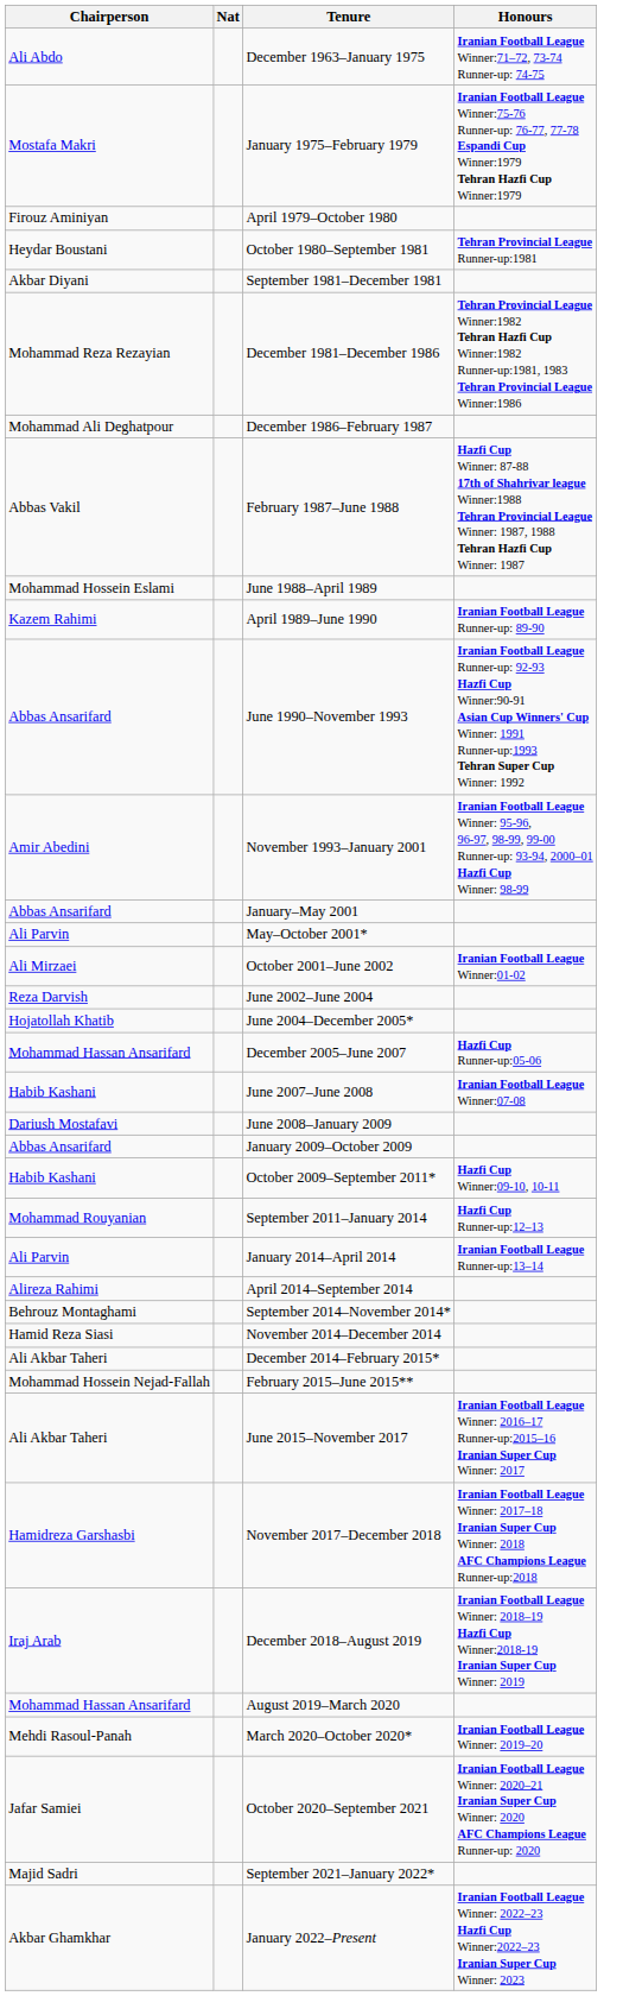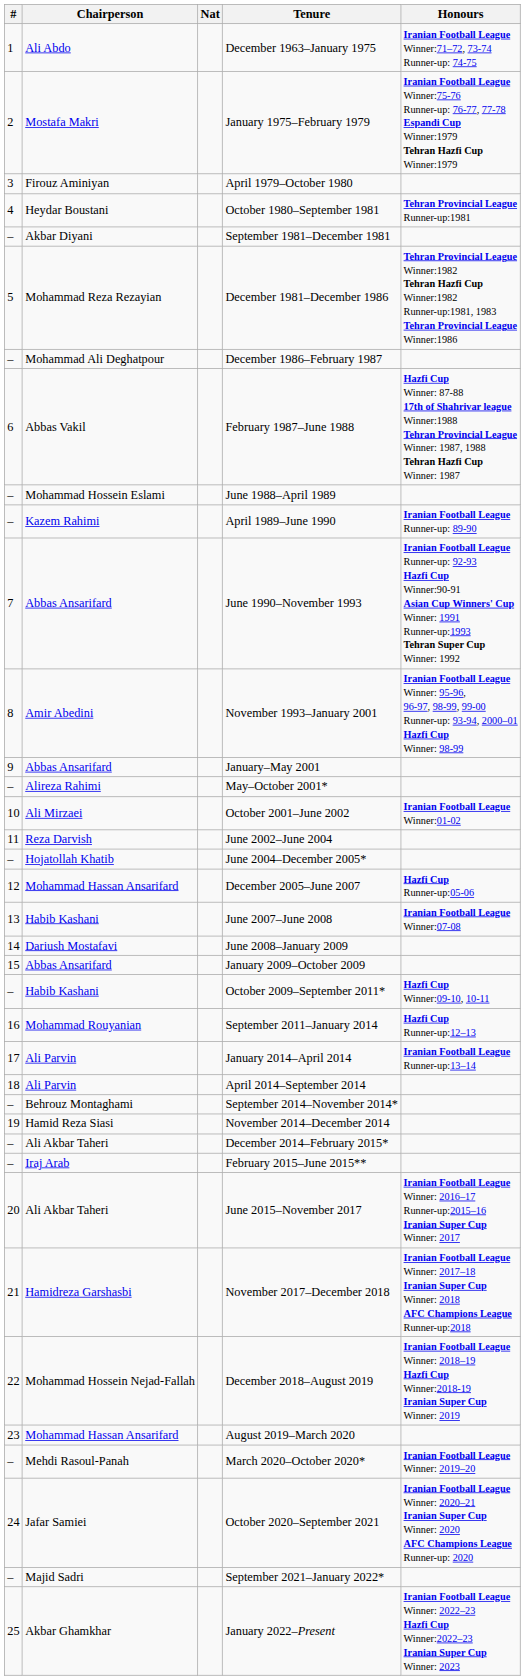 <table class=wikitable>
 <tr>
+<th>#</th>
 <th>Chairperson</th>
 <th>Nat</th>
 <th>Tenure</th>
 <th>Honours</th>
 </tr>
 <tr>
+<td>1</td>
 <td><a href='#'>Ali Abdo</a></td>
 <td><br></td>
 <td>December 1963–January 1975</td>
 <td><small><strong><a href='#'>Iranian Football League</a></strong><br> Winner:<a href='#'>71–72</a>, <a href='#'>73-74</a><br> Runner-up: <a href='#'>74-75</a></small></td>
 </tr>
 <tr>
+<td>2</td>
 <td><a href='#'>Mostafa Makri</a></td>
 <td></td>
 <td>January 1975–February 1979</td>
 <td><small><strong><a href='#'>Iranian Football League</a></strong><br> Winner:<a href='#'>75-76</a><br> Runner-up: <a href='#'>76-77</a>, <a href='#'>77-78</a><br><strong><a href='#'>Espandi Cup</a></strong><br> Winner:1979<br><strong>Tehran Hazfi Cup</strong><br> Winner:1979</small></td>
 </tr>
 <tr>
+<td>3</td>
 <td>Firouz Aminiyan</td>
 <td></td>
 <td>April 1979–October 1980</td>
 <td></td>
 </tr>
 <tr>
+<td>4</td>
 <td>Heydar Boustani</td>
 <td></td>
 <td>October 1980–September 1981</td>
 <td><small><strong><a href='#'>Tehran Provincial League</a></strong><br> Runner-up:1981</small></td>
 </tr>
 <tr>
+<td>–</td>
 <td>Akbar Diyani</td>
 <td></td>
 <td>September 1981–December 1981</td>
 <td></td>
 </tr>
 <tr>
+<td>5</td>
 <td>Mohammad Reza Rezayian</td>
 <td></td>
 <td>December 1981–December 1986</td>
 <td><small><strong><a href='#'>Tehran Provincial League</a></strong><br> Winner:1982<br><strong>Tehran Hazfi Cup</strong><br> Winner:1982<br> Runner-up:1981, 1983</small><br><small><strong><a href='#'>Tehran Provincial League</a></strong><br> Winner:1986</small></td>
 </tr>
 <tr>
+<td>–</td>
 <td>Mohammad Ali Deghatpour</td>
 <td></td>
 <td>December 1986–February 1987</td>
 <td></td>
 </tr>
 <tr>
+<td>6</td>
 <td>Abbas Vakil</td>
 <td></td>
 <td>February 1987–June 1988</td>
 <td><small><strong><a href='#'>Hazfi Cup</a></strong><br>Winner: 87-88<br><strong><a href='#'>17th of Shahrivar league</a></strong><br>Winner:1988<br><strong><a href='#'>Tehran Provincial League</a></strong><br> Winner: 1987, 1988<br><strong>Tehran Hazfi Cup</strong><br> Winner: 1987</small></td>
 </tr>
 <tr>
+<td>–</td>
 <td>Mohammad Hossein Eslami</td>
 <td></td>
 <td>June 1988–April 1989</td>
 <td></td>
 </tr>
 <tr>
+<td>–</td>
 <td><a href='#'>Kazem Rahimi</a></td>
 <td></td>
 <td>April 1989–June 1990</td>
 <td><small><strong><a href='#'>Iranian Football League</a></strong><br>Runner-up: <a href='#'>89-90</a></small></td>
 </tr>
 <tr>
+<td>7</td>
 <td><a href='#'>Abbas Ansarifard</a></td>
 <td></td>
 <td>June 1990–November 1993</td>
 <td><small><strong><a href='#'>Iranian Football League</a></strong><br>Runner-up: <a href='#'>92-93</a><br><strong><a href='#'>Hazfi Cup</a></strong><br>Winner:90-91<br><strong><a href='#'>Asian Cup Winners' Cup</a></strong><br>Winner: <a href='#'>1991</a><br>Runner-up:<a href='#'>1993</a><br><strong>Tehran Super Cup</strong><br>Winner: 1992</small></td>
 </tr>
 <tr>
+<td>8</td>
 <td><a href='#'>Amir Abedini</a></td>
 <td></td>
 <td>November 1993–January 2001</td>
 <td><small><strong><a href='#'>Iranian Football League</a></strong><br>Winner: <a href='#'>95-96</a>,<br> <a href='#'>96-97</a>, <a href='#'>98-99</a>, <a href='#'>99-00</a><br>Runner-up: <a href='#'>93-94</a>, <a href='#'>2000–01</a><br><strong><a href='#'>Hazfi Cup</a></strong><br>Winner: <a href='#'>98-99</a></small></td>
 </tr>
 <tr>
+<td>9</td>
 <td><a href='#'>Abbas Ansarifard</a></td>
 <td></td>
 <td>January–May 2001</td>
 <td></td>
 </tr>
 <tr>
-<td><a href='#'>Ali Parvin</a></td>
+<td>–</td>
+<td><a href='#'>Alireza Rahimi</a></td>
 <td></td>
 <td>May–October 2001*</td>
 <td></td>
 </tr>
 <tr>
+<td>10</td>
 <td><a href='#'>Ali Mirzaei</a></td>
 <td></td>
 <td>October 2001–June 2002</td>
 <td><small><strong><a href='#'>Iranian Football League</a></strong><br>Winner:<a href='#'>01-02</a></small></td>
 </tr>
 <tr>
+<td>11</td>
 <td><a href='#'>Reza Darvish</a></td>
 <td></td>
 <td>June 2002–June 2004</td>
 <td></td>
 </tr>
 <tr>
+<td>–</td>
 <td><a href='#'>Hojatollah Khatib</a></td>
 <td></td>
 <td>June 2004–December 2005*</td>
 <td></td>
 </tr>
 <tr>
+<td>12</td>
 <td><a href='#'>Mohammad Hassan Ansarifard</a></td>
 <td></td>
 <td>December 2005–June 2007</td>
 <td><small><strong><a href='#'>Hazfi Cup</a></strong><br>Runner-up:<a href='#'>05-06</a></small></td>
 </tr>
 <tr>
+<td>13</td>
 <td><a href='#'>Habib Kashani</a></td>
 <td></td>
 <td>June 2007–June 2008</td>
 <td><small><strong><a href='#'>Iranian Football League</a></strong><br>Winner:<a href='#'>07-08</a></small></td>
 </tr>
 <tr>
+<td>14</td>
 <td><a href='#'>Dariush Mostafavi</a></td>
 <td></td>
 <td>June 2008–January 2009</td>
 <td></td>
 </tr>
 <tr>
+<td>15</td>
 <td><a href='#'>Abbas Ansarifard</a></td>
 <td></td>
 <td>January 2009–October 2009</td>
 <td></td>
 </tr>
 <tr>
+<td>–</td>
 <td><a href='#'>Habib Kashani</a></td>
 <td></td>
 <td>October 2009–September 2011*</td>
 <td><small><strong><a href='#'>Hazfi Cup</a></strong><br>Winner:<a href='#'>09-10</a>, <a href='#'>10-11</a></small></td>
 </tr>
 <tr>
+<td>16</td>
 <td><a href='#'>Mohammad Rouyanian</a></td>
 <td></td>
 <td>September 2011–January 2014</td>
 <td><small><strong><a href='#'>Hazfi Cup</a></strong><br>Runner-up:<a href='#'>12–13</a></small></td>
 </tr>
 <tr>
+<td>17</td>
 <td><a href='#'>Ali Parvin</a></td>
 <td></td>
 <td>January 2014–April 2014</td>
 <td><small><strong><a href='#'>Iranian Football League</a></strong><br>Runner-up:<a href='#'>13–14</a></small></td>
 </tr>
 <tr>
-<td><a href='#'>Alireza Rahimi</a></td>
+<td>18</td>
+<td><a href='#'>Ali Parvin</a></td>
 <td></td>
 <td>April 2014–September 2014</td>
 <td></td>
 </tr>
 <tr>
+<td>–</td>
 <td>Behrouz Montaghami</td>
 <td></td>
 <td>September 2014–November 2014*</td>
 <td></td>
 </tr>
 <tr>
+<td>19</td>
 <td>Hamid Reza Siasi</td>
 <td></td>
 <td>November 2014–December 2014</td>
 <td></td>
 </tr>
 <tr>
+<td>–</td>
 <td>Ali Akbar Taheri</td>
 <td></td>
 <td>December 2014–February 2015*</td>
 <td></td>
 </tr>
 <tr>
-<td>Mohammad Hossein Nejad-Fallah</td>
+<td>–</td>
+<td><a href='#'>Iraj Arab</a></td>
 <td></td>
 <td>February 2015–June 2015**</td>
 <td></td>
 </tr>
 <tr>
+<td>20</td>
 <td>Ali Akbar Taheri</td>
 <td></td>
 <td>June 2015–November 2017</td>
 <td><small><strong><a href='#'>Iranian Football League</a></strong><br>Winner: <a href='#'>2016–17</a><br>Runner-up:<a href='#'>2015–16</a> </small><br><small><strong><a href='#'>Iranian Super Cup</a></strong><br>Winner: <a href='#'>2017</a></small></td>
 </tr>
 <tr>
+<td>21</td>
 <td><a href='#'>Hamidreza Garshasbi</a></td>
 <td></td>
 <td>November 2017–December 2018</td>
 <td><small><strong><a href='#'>Iranian Football League</a></strong><br>Winner: <a href='#'>2017–18</a><br><strong><a href='#'>Iranian Super Cup</a></strong><br>Winner: <a href='#'>2018</a><br><strong><a href='#'>AFC Champions League</a></strong><br>Runner-up:<a href='#'>2018</a></small></td>
 </tr>
 <tr>
-<td><a href='#'>Iraj Arab</a></td>
+<td>22</td>
+<td>Mohammad Hossein Nejad-Fallah</td>
 <td></td>
 <td>December 2018–August 2019</td>
 <td><small><strong><a href='#'>Iranian Football League</a></strong><br>Winner: <a href='#'>2018–19</a><br><strong><a href='#'>Hazfi Cup</a></strong><br>Winner:<a href='#'>2018-19</a><br><strong><a href='#'>Iranian Super Cup</a></strong><br>Winner: <a href='#'>2019</a></small></td>
 </tr>
 <tr>
+<td>23</td>
 <td><a href='#'>Mohammad Hassan Ansarifard</a></td>
 <td></td>
 <td>August 2019–March 2020</td>
 <td></td>
 </tr>
 <tr>
+<td>–</td>
 <td>Mehdi Rasoul-Panah</td>
 <td></td>
 <td>March 2020–October 2020*</td>
 <td><small><strong><a href='#'>Iranian Football League</a></strong><br>Winner: <a href='#'>2019–20</a></small></td>
 </tr>
 <tr>
+<td>24</td>
 <td>Jafar Samiei</td>
 <td></td>
 <td>October 2020–September 2021</td>
 <td><small><strong><a href='#'>Iranian Football League</a></strong><br>Winner: <a href='#'>2020–21</a><br><strong><a href='#'>Iranian Super Cup</a></strong><br>Winner: <a href='#'>2020</a><br><strong><a href='#'>AFC Champions League</a></strong><br>Runner-up: <a href='#'>2020</a></small></td>
 </tr>
 <tr>
+<td>–</td>
 <td>Majid Sadri</td>
 <td></td>
 <td>September 2021–January 2022*</td>
 <td></td>
 </tr>
 <tr>
+<td>25</td>
 <td>Akbar Ghamkhar</td>
 <td></td>
 <td>January 2022–<em>Present</em></td>
 <td><small><strong><a href='#'>Iranian Football League</a></strong><br>Winner: <a href='#'>2022–23</a><br><strong><a href='#'>Hazfi Cup</a></strong><br>Winner:<a href='#'>2022–23</a><br><strong><a href='#'>Iranian Super Cup</a></strong><br>Winner: <a href='#'>2023</a></small></td>
 </tr>
 </table>
